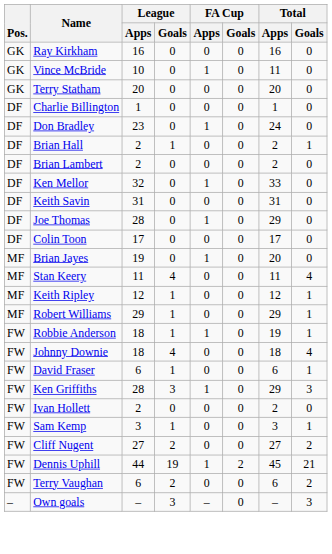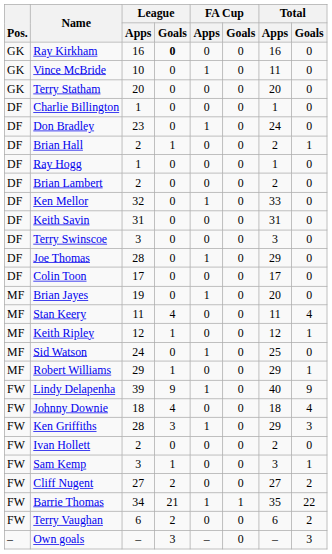 <table class="wikitable" style="text-align:center">
 <tr>
 <th rowspan="2" valign="bottom">Pos.</th>
 <th rowspan="2">Name</th>
 <th colspan="2" width="85">League</th>
 <th colspan="2" width="85">FA Cup</th>
 <th colspan="2" width="85">Total</th>
 </tr>
 <tr>
 <th>Apps</th>
 <th>Goals</th>
 <th>Apps</th>
 <th>Goals</th>
 <th>Apps</th>
 <th>Goals</th>
 </tr>
 <tr>
 <td align="left">GK</td>
 <td align="left"> <a href='#'>Ray Kirkham</a></td>
 <td>16</td>
-<td>0</td>
+<td><strong>0</strong></td>
 <td>0</td>
 <td>0</td>
 <td>16</td>
 <td>0</td>
 </tr>
 <tr>
 <td align="left">GK</td>
 <td align="left"> <a href='#'>Vince McBride</a></td>
 <td>10</td>
 <td>0</td>
 <td>1</td>
 <td>0</td>
 <td>11</td>
 <td>0</td>
 </tr>
 <tr>
 <td align="left">GK</td>
 <td align="left"> <a href='#'>Terry Statham</a></td>
 <td>20</td>
 <td>0</td>
 <td>0</td>
 <td>0</td>
 <td>20</td>
 <td>0</td>
 </tr>
 <tr>
 <td align="left">DF</td>
 <td align="left"> <a href='#'>Charlie Billington</a></td>
 <td>1</td>
 <td>0</td>
 <td>0</td>
 <td>0</td>
 <td>1</td>
 <td>0</td>
 </tr>
 <tr>
 <td align="left">DF</td>
 <td align="left"> <a href='#'>Don Bradley</a></td>
 <td>23</td>
 <td>0</td>
 <td>1</td>
 <td>0</td>
 <td>24</td>
 <td>0</td>
 </tr>
 <tr>
 <td align="left">DF</td>
 <td align="left"> <a href='#'>Brian Hall</a></td>
 <td>2</td>
 <td>1</td>
 <td>0</td>
 <td>0</td>
 <td>2</td>
 <td>1</td>
 </tr>
 <tr>
 <td align="left">DF</td>
+<td align="left"> <a href='#'>Ray Hogg</a></td>
+<td>1</td>
+<td>0</td>
+<td>0</td>
+<td>0</td>
+<td>1</td>
+<td>0</td>
+</tr>
+<tr>
+<td align="left">DF</td>
 <td align="left"> <a href='#'>Brian Lambert</a></td>
 <td>2</td>
 <td>0</td>
 <td>0</td>
 <td>0</td>
 <td>2</td>
 <td>0</td>
 </tr>
 <tr>
 <td align="left">DF</td>
 <td align="left"> <a href='#'>Ken Mellor</a></td>
 <td>32</td>
 <td>0</td>
 <td>1</td>
 <td>0</td>
 <td>33</td>
 <td>0</td>
 </tr>
 <tr>
 <td align="left">DF</td>
 <td align="left"> <a href='#'>Keith Savin</a></td>
 <td>31</td>
 <td>0</td>
 <td>0</td>
 <td>0</td>
 <td>31</td>
+<td>0</td>
+</tr>
+<tr>
+<td align="left">DF</td>
+<td align="left"> <a href='#'>Terry Swinscoe</a></td>
+<td>3</td>
+<td>0</td>
+<td>0</td>
+<td>0</td>
+<td>3</td>
 <td>0</td>
 </tr>
 <tr>
 <td align="left">DF</td>
 <td align="left"> <a href='#'>Joe Thomas</a></td>
 <td>28</td>
 <td>0</td>
 <td>1</td>
 <td>0</td>
 <td>29</td>
 <td>0</td>
 </tr>
 <tr>
 <td align="left">DF</td>
 <td align="left"> <a href='#'>Colin Toon</a></td>
 <td>17</td>
 <td>0</td>
 <td>0</td>
 <td>0</td>
 <td>17</td>
 <td>0</td>
 </tr>
 <tr>
 <td align="left">MF</td>
 <td align="left"> <a href='#'>Brian Jayes</a></td>
 <td>19</td>
 <td>0</td>
 <td>1</td>
 <td>0</td>
 <td>20</td>
 <td>0</td>
 </tr>
 <tr>
 <td align="left">MF</td>
 <td align="left"> <a href='#'>Stan Keery</a></td>
 <td>11</td>
 <td>4</td>
 <td>0</td>
 <td>0</td>
 <td>11</td>
 <td>4</td>
 </tr>
 <tr>
 <td align="left">MF</td>
 <td align="left"> <a href='#'>Keith Ripley</a></td>
 <td>12</td>
 <td>1</td>
 <td>0</td>
 <td>0</td>
 <td>12</td>
 <td>1</td>
 </tr>
 <tr>
 <td align="left">MF</td>
+<td align="left"> <a href='#'>Sid Watson</a></td>
+<td>24</td>
+<td>0</td>
+<td>1</td>
+<td>0</td>
+<td>25</td>
+<td>0</td>
+</tr>
+<tr>
+<td align="left">MF</td>
 <td align="left"> <a href='#'>Robert Williams</a></td>
 <td>29</td>
 <td>1</td>
 <td>0</td>
 <td>0</td>
 <td>29</td>
 <td>1</td>
 </tr>
 <tr>
 <td align="left">FW</td>
-<td align="left"> <a href='#'>Robbie Anderson</a></td>
-<td>18</td>
-<td>1</td>
+<td align="left"> <a href='#'>Lindy Delapenha</a></td>
+<td>39</td>
+<td>9</td>
 <td>1</td>
 <td>0</td>
-<td>19</td>
-<td>1</td>
+<td>40</td>
+<td>9</td>
 </tr>
 <tr>
 <td align="left">FW</td>
 <td align="left"> <a href='#'>Johnny Downie</a></td>
 <td>18</td>
 <td>4</td>
 <td>0</td>
 <td>0</td>
 <td>18</td>
 <td>4</td>
-</tr>
-<tr>
-<td align="left">FW</td>
-<td align="left"> <a href='#'>David Fraser</a></td>
-<td>6</td>
-<td>1</td>
-<td>0</td>
-<td>0</td>
-<td>6</td>
-<td>1</td>
 </tr>
 <tr>
 <td align="left">FW</td>
 <td align="left"> <a href='#'>Ken Griffiths</a></td>
 <td>28</td>
 <td>3</td>
 <td>1</td>
 <td>0</td>
 <td>29</td>
 <td>3</td>
 </tr>
 <tr>
 <td align="left">FW</td>
 <td align="left"> <a href='#'>Ivan Hollett</a></td>
 <td>2</td>
 <td>0</td>
 <td>0</td>
 <td>0</td>
 <td>2</td>
 <td>0</td>
 </tr>
 <tr>
 <td align="left">FW</td>
 <td align="left"> <a href='#'>Sam Kemp</a></td>
 <td>3</td>
 <td>1</td>
 <td>0</td>
 <td>0</td>
 <td>3</td>
 <td>1</td>
 </tr>
 <tr>
 <td align="left">FW</td>
 <td align="left"> <a href='#'>Cliff Nugent</a></td>
 <td>27</td>
 <td>2</td>
 <td>0</td>
 <td>0</td>
 <td>27</td>
 <td>2</td>
 </tr>
 <tr>
 <td align="left">FW</td>
-<td align="left"> <a href='#'>Dennis Uphill</a></td>
-<td>44</td>
-<td>19</td>
+<td align="left"> <a href='#'>Barrie Thomas</a></td>
+<td>34</td>
+<td>21</td>
 <td>1</td>
-<td>2</td>
-<td>45</td>
-<td>21</td>
+<td>1</td>
+<td>35</td>
+<td>22</td>
 </tr>
 <tr>
 <td align="left">FW</td>
 <td align="left"> <a href='#'>Terry Vaughan</a></td>
 <td>6</td>
 <td>2</td>
 <td>0</td>
 <td>0</td>
 <td>6</td>
 <td>2</td>
 </tr>
 <tr>
 <td align="left">–</td>
 <td align="left"><a href='#'>Own goals</a></td>
 <td>–</td>
 <td>3</td>
 <td>–</td>
 <td>0</td>
 <td>–</td>
 <td>3</td>
 </tr>
 </table>
